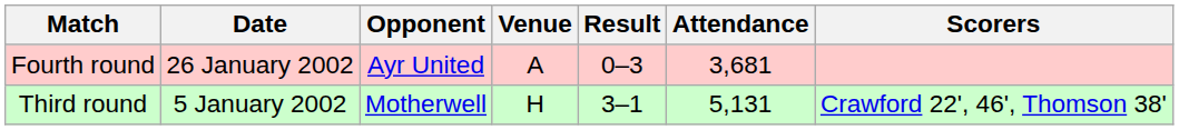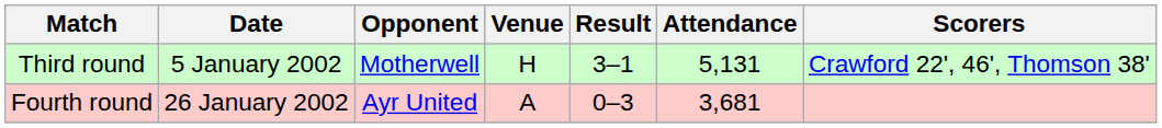 <table class="wikitable" style="font-size:100%; text-align:center">
 <tr>
 <th>Match</th>
 <th>Date</th>
 <th>Opponent</th>
 <th>Venue</th>
 <th>Result</th>
 <th>Attendance</th>
 <th>Scorers</th>
 </tr>
+<tr style="background: #CCFFCC;">
+<td>Third round</td>
+<td>5 January 2002</td>
+<td><a href='#'>Motherwell</a></td>
+<td>H</td>
+<td>3–1</td>
+<td>5,131</td>
+<td><a href='#'>Crawford</a> 22', 46', <a href='#'>Thomson</a> 38'</td>
+</tr>
 <tr style="background: #FFCCCC;">
 <td>Fourth round</td>
 <td>26 January 2002</td>
 <td><a href='#'>Ayr United</a></td>
 <td>A</td>
 <td>0–3</td>
 <td>3,681</td>
 <td></td>
 </tr>
-<tr style="background: #CCFFCC;">
-<td>Third round</td>
-<td>5 January 2002</td>
-<td><a href='#'>Motherwell</a></td>
-<td>H</td>
-<td>3–1</td>
-<td>5,131</td>
-<td><a href='#'>Crawford</a> 22', 46', <a href='#'>Thomson</a> 38'</td>
-</tr>
 </table>
